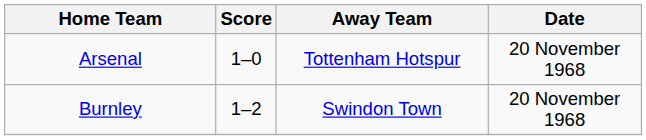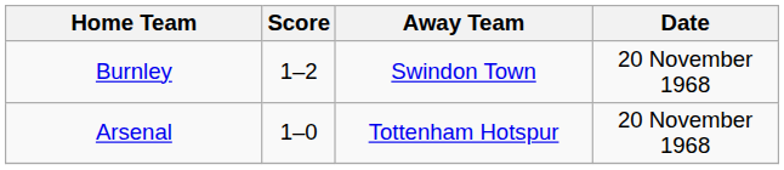 <table class="wikitable" style="text-align:center;">
 <tr>
 <th width=175>Home Team</th>
 <th width=20>Score</th>
 <th width=175>Away Team</th>
 <th width=125>Date</th>
 </tr>
 <tr>
+<td><a href='#'>Burnley</a></td>
+<td>1–2</td>
+<td><a href='#'>Swindon Town</a></td>
+<td>20 November 1968</td>
+</tr>
+<tr>
 <td><a href='#'>Arsenal</a></td>
 <td>1–0</td>
 <td><a href='#'>Tottenham Hotspur</a></td>
 <td>20 November 1968</td>
 </tr>
 <tr>
-<td><a href='#'>Burnley</a></td>
-<td>1–2</td>
-<td><a href='#'>Swindon Town</a></td>
-<td>20 November 1968</td>
-</tr>
-<tr>
 </tr>
 </table>
